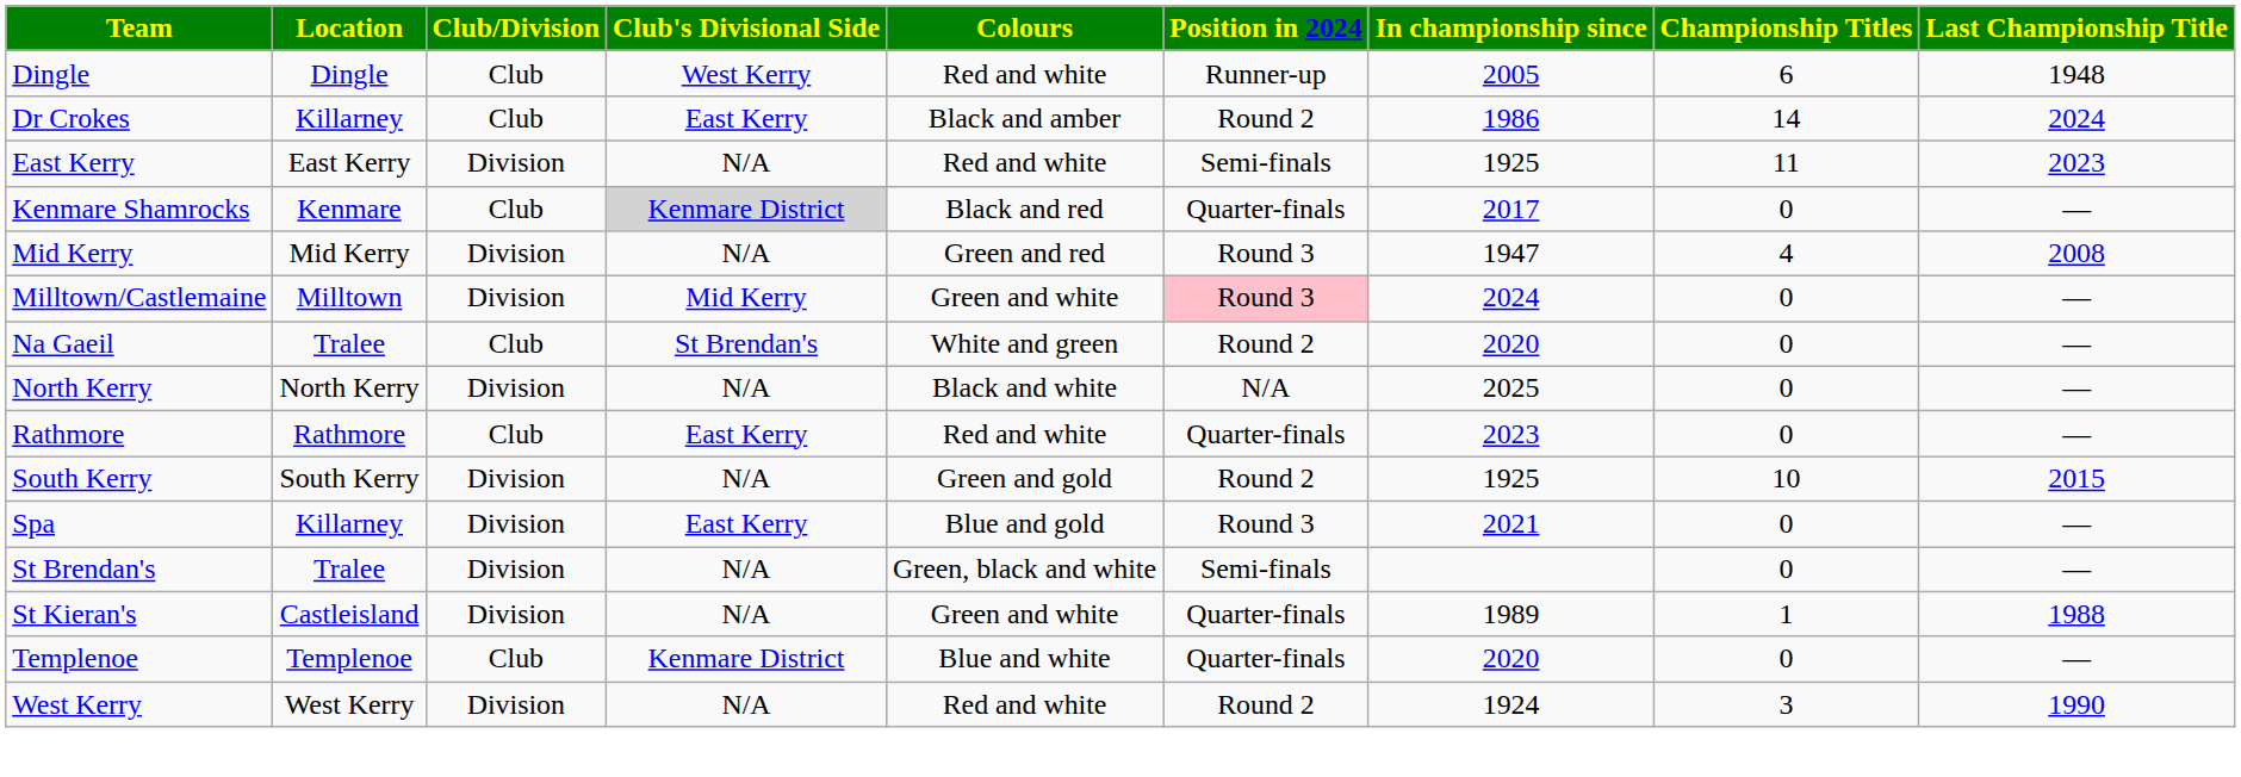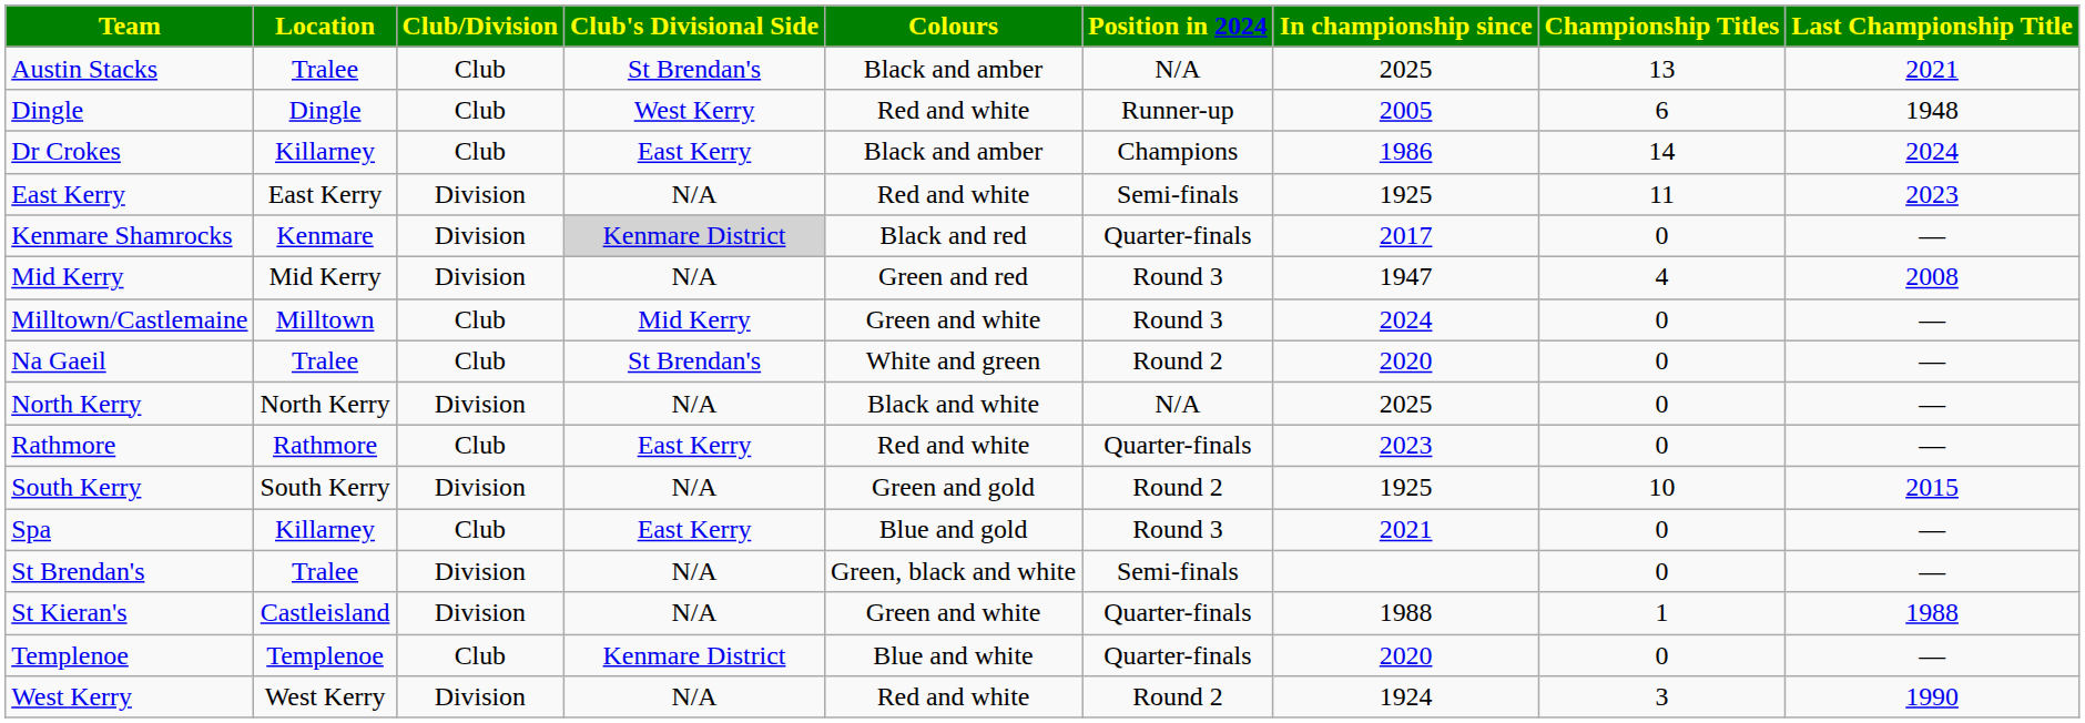 <table class="wikitable sortable" style="text-align:center;">
 <tr>
 <th style="background:green;color:yellow">Team</th>
 <th style="background:green;color:yellow">Location</th>
 <th style="background:green;color:yellow">Club/Division</th>
 <th style="background:green;color:yellow">Club's Divisional Side</th>
 <th style="background:green;color:yellow">Colours</th>
 <th style="background:green;color:yellow">Position in <a href='#'>2024</a></th>
 <th style="background:green;color:yellow">In championship since</th>
 <th style="background:green;color:yellow">Championship Titles</th>
 <th style="background:green;color:yellow">Last Championship Title</th>
+</tr>
+<tr>
+<td style="text-align:left"> <a href='#'>Austin Stacks</a></td>
+<td><a href='#'>Tralee</a></td>
+<td>Club</td>
+<td><a href='#'>St Brendan's</a></td>
+<td>Black and amber</td>
+<td>N/A</td>
+<td>2025</td>
+<td>13</td>
+<td><a href='#'>2021</a></td>
 </tr>
 <tr>
 <td style="text-align:left"> <a href='#'>Dingle</a></td>
 <td><a href='#'>Dingle</a></td>
 <td>Club</td>
 <td><a href='#'>West Kerry</a></td>
 <td>Red and white</td>
 <td>Runner-up</td>
 <td><a href='#'>2005</a></td>
 <td>6</td>
 <td>1948</td>
 </tr>
 <tr>
 <td style="text-align:left"> <a href='#'>Dr Crokes</a></td>
 <td><a href='#'>Killarney</a></td>
 <td>Club</td>
 <td><a href='#'>East Kerry</a></td>
 <td>Black and amber</td>
-<td>Round 2</td>
+<td>Champions</td>
 <td><a href='#'>1986</a></td>
 <td>14</td>
 <td><a href='#'>2024</a></td>
 </tr>
 <tr>
 <td style="text-align:left"> <a href='#'>East Kerry</a></td>
 <td>East Kerry</td>
 <td>Division</td>
 <td>N/A</td>
 <td>Red and white</td>
 <td>Semi-finals</td>
 <td>1925</td>
 <td>11</td>
 <td><a href='#'>2023</a></td>
 </tr>
 <tr>
 <td style="text-align:left"> <a href='#'>Kenmare Shamrocks</a></td>
 <td><a href='#'>Kenmare</a></td>
-<td>Club</td>
+<td>Division</td>
 <td style="background: lightgrey;"><a href='#'>Kenmare District</a></td>
 <td>Black and red</td>
 <td>Quarter-finals</td>
 <td><a href='#'>2017</a></td>
 <td>0</td>
 <td>—</td>
 </tr>
 <tr>
 <td style="text-align:left"> <a href='#'>Mid Kerry</a></td>
 <td>Mid Kerry</td>
 <td>Division</td>
 <td>N/A</td>
 <td>Green and red</td>
 <td>Round 3</td>
 <td>1947</td>
 <td>4</td>
 <td><a href='#'>2008</a></td>
 </tr>
 <tr>
 <td style="text-align:left"> <a href='#'>Milltown/Castlemaine</a></td>
 <td><a href='#'>Milltown</a></td>
-<td>Division</td>
+<td>Club</td>
 <td><a href='#'>Mid Kerry</a></td>
 <td>Green and white</td>
-<td style="background: pink;">Round 3</td>
+<td>Round 3</td>
 <td><a href='#'>2024</a></td>
 <td>0</td>
 <td>—</td>
 </tr>
 <tr>
 <td style="text-align:left"> <a href='#'>Na Gaeil</a></td>
 <td><a href='#'>Tralee</a></td>
 <td>Club</td>
 <td><a href='#'>St Brendan's</a></td>
 <td>White and green</td>
 <td>Round 2</td>
 <td><a href='#'>2020</a></td>
 <td>0</td>
 <td>—</td>
 </tr>
 <tr>
 <td style="text-align:left"> <a href='#'>North Kerry</a></td>
 <td>North Kerry</td>
 <td>Division</td>
 <td>N/A</td>
 <td>Black and white</td>
 <td>N/A</td>
 <td>2025</td>
 <td>0</td>
 <td>—</td>
 </tr>
 <tr>
 <td style="text-align:left"> <a href='#'>Rathmore</a></td>
 <td><a href='#'>Rathmore</a></td>
 <td>Club</td>
 <td><a href='#'>East Kerry</a></td>
 <td>Red and white</td>
 <td>Quarter-finals</td>
 <td><a href='#'>2023</a></td>
 <td>0</td>
 <td>—</td>
 </tr>
 <tr>
 <td style="text-align:left"> <a href='#'>South Kerry</a></td>
 <td>South Kerry</td>
 <td>Division</td>
 <td>N/A</td>
 <td>Green and gold</td>
 <td>Round 2</td>
 <td>1925</td>
 <td>10</td>
 <td><a href='#'>2015</a></td>
 </tr>
 <tr>
 <td style="text-align:left"> <a href='#'>Spa</a></td>
 <td><a href='#'>Killarney</a></td>
-<td>Division</td>
+<td>Club</td>
 <td><a href='#'>East Kerry</a></td>
 <td>Blue and gold</td>
 <td>Round 3</td>
 <td><a href='#'>2021</a></td>
 <td>0</td>
 <td>—</td>
 </tr>
 <tr>
 <td style="text-align:left"> <a href='#'>St Brendan's</a></td>
 <td><a href='#'>Tralee</a></td>
 <td>Division</td>
 <td>N/A</td>
 <td>Green, black and white</td>
 <td>Semi-finals</td>
 <td></td>
 <td>0</td>
 <td>—</td>
 </tr>
 <tr>
 <td style="text-align:left"> <a href='#'>St Kieran's</a></td>
 <td><a href='#'>Castleisland</a></td>
 <td>Division</td>
 <td>N/A</td>
 <td>Green and white</td>
 <td>Quarter-finals</td>
-<td>1989</td>
+<td>1988</td>
 <td>1</td>
 <td><a href='#'>1988</a></td>
 </tr>
 <tr>
 <td style="text-align:left"> <a href='#'>Templenoe</a></td>
 <td><a href='#'>Templenoe</a></td>
 <td>Club</td>
 <td><a href='#'>Kenmare District</a></td>
 <td>Blue and white</td>
 <td>Quarter-finals</td>
 <td><a href='#'>2020</a></td>
 <td>0</td>
 <td>—</td>
 </tr>
 <tr>
 <td style="text-align:left"> <a href='#'>West Kerry</a></td>
 <td>West Kerry</td>
 <td>Division</td>
 <td>N/A</td>
 <td>Red and white</td>
 <td>Round 2</td>
 <td>1924</td>
 <td>3</td>
 <td><a href='#'>1990</a></td>
 </tr>
 </table>
